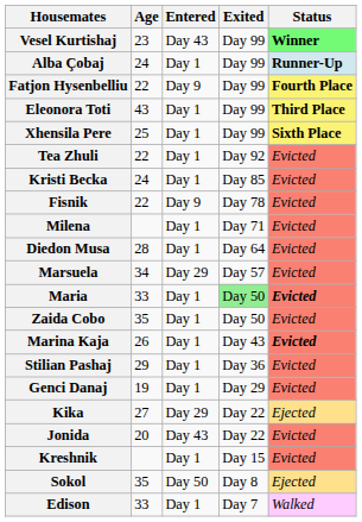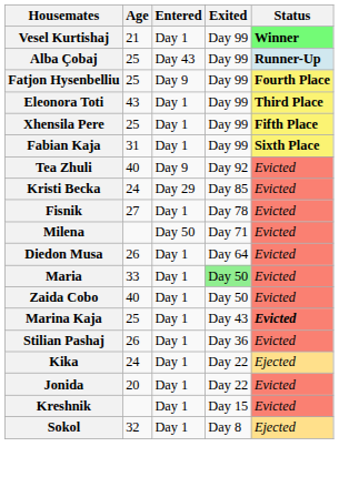 <table class="wikitable sortable" style="text-align:left; width:auto;">
 <tr>
 <th>Housemates</th>
 <th>Age</th>
 <th>Entered</th>
 <th>Exited</th>
 <th>Status</th>
 </tr>
 <tr>
 <th>Vesel Kurtishaj</th>
-<td>23</td>
-<td>Day 43</td>
+<td>21</td>
+<td>Day 1</td>
 <td>Day 99</td>
 <td style="background:#73FB76"><strong> Winner</strong></td>
 </tr>
 <tr>
 <th>Alba Çobaj</th>
-<td>24</td>
-<td>Day 1</td>
+<td>25</td>
+<td>Day 43</td>
 <td>Day 99</td>
 <td style="background:#D1E8EF"><strong>Runner-Up</strong></td>
 </tr>
 <tr>
 <th>Fatjon Hysenbelliu</th>
-<td>22</td>
+<td>25</td>
 <td>Day 9</td>
 <td>Day 99</td>
 <td style="background:#FBF373"><strong>Fourth Place</strong></td>
 </tr>
 <tr>
 <th>Eleonora Toti</th>
 <td>43</td>
 <td>Day 1</td>
 <td>Day 99</td>
 <td style="background:#FBF373"><strong>Third Place</strong></td>
 </tr>
 <tr>
 <th>Xhensila Pere</th>
 <td>25</td>
 <td>Day 1</td>
 <td>Day 99</td>
+<td style="background:#FBF373"><strong>Fifth Place</strong></td>
+</tr>
+<tr>
+<th>Fabian Kaja</th>
+<td>31</td>
+<td>Day 1</td>
+<td>Day 99</td>
 <td style="background:#FBF373"><strong>Sixth Place</strong></td>
 </tr>
 <tr>
 <th>Tea Zhuli</th>
-<td>22</td>
-<td>Day 1</td>
+<td>40</td>
+<td>Day 9</td>
 <td>Day 92</td>
 <td style="background:#FA8072"><em>Evicted</em></td>
 </tr>
 <tr>
 <th>Kristi Becka</th>
 <td>24</td>
-<td>Day 1</td>
+<td>Day 29</td>
 <td>Day 85</td>
 <td style="background:#FA8072"><em>Evicted</em></td>
 </tr>
 <tr>
 <th>Fisnik</th>
-<td>22</td>
-<td>Day 9</td>
+<td>27</td>
+<td>Day 1</td>
 <td>Day 78</td>
 <td style="background:#FA8072"><em>Evicted</em></td>
 </tr>
 <tr>
 <th>Milena</th>
 <td></td>
-<td>Day 1</td>
+<td>Day 50</td>
 <td>Day 71</td>
 <td style="background:#FA8072"><em>Evicted</em></td>
 </tr>
 <tr>
 <th>Diedon Musa</th>
-<td>28</td>
+<td>26</td>
 <td>Day 1</td>
 <td>Day 64</td>
-<td style="background:#FA8072"><em>Evicted</em></td>
-</tr>
-<tr>
-<th>Marsuela</th>
-<td>34</td>
-<td>Day 29</td>
-<td>Day 57</td>
 <td style="background:#FA8072"><em>Evicted</em></td>
 </tr>
 <tr>
 <th>Maria</th>
 <td>33</td>
 <td>Day 1</td>
 <td style="background: lightgreen;">Day 50</td>
-<td style="background:#FA8072"><strong><em>Evicted</em></strong></td>
+<td style="background:#FA8072"><em>Evicted</em></td>
 </tr>
 <tr>
 <th>Zaida Cobo</th>
-<td>35</td>
+<td>40</td>
 <td>Day 1</td>
 <td>Day 50</td>
 <td style="background:#FA8072"><em>Evicted</em></td>
 </tr>
 <tr>
 <th>Marina Kaja</th>
-<td>26</td>
+<td>25</td>
 <td>Day 1</td>
 <td>Day 43</td>
 <td style="background:#FA8072"><strong><em>Evicted</em></strong></td>
 </tr>
 <tr>
 <th>Stilian Pashaj</th>
-<td>29</td>
+<td>26</td>
 <td>Day 1</td>
 <td>Day 36</td>
 <td style="background:#FA8072"><em>Evicted</em></td>
 </tr>
 <tr>
-<th>Genci Danaj</th>
-<td>19</td>
+<th>Kika</th>
+<td>24</td>
 <td>Day 1</td>
-<td>Day 29</td>
-<td style="background:#FA8072"><em>Evicted</em></td>
-</tr>
-<tr>
-<th>Kika</th>
-<td>27</td>
-<td>Day 29</td>
 <td>Day 22</td>
 <td style="background:#FFE08B"><em>Ejected</em></td>
 </tr>
 <tr>
 <th>Jonida</th>
 <td>20</td>
-<td>Day 43</td>
+<td>Day 1</td>
 <td>Day 22</td>
 <td style="background:#FA8072"><em>Evicted</em></td>
 </tr>
 <tr>
 <th>Kreshnik</th>
 <td></td>
 <td>Day 1</td>
 <td>Day 15</td>
 <td style="background:#FA8072"><em>Evicted</em></td>
 </tr>
 <tr>
 <th>Sokol</th>
-<td>35</td>
-<td>Day 50</td>
+<td>32</td>
+<td>Day 1</td>
 <td>Day 8</td>
 <td style="background:#FFE08B"><em>Ejected</em></td>
 </tr>
-<tr>
-<th>Edison</th>
-<td>33</td>
-<td>Day 1</td>
-<td>Day 7</td>
-<td style="background:#FFCCFF"><em>Walked</em></td>
-</tr>
 </table>
